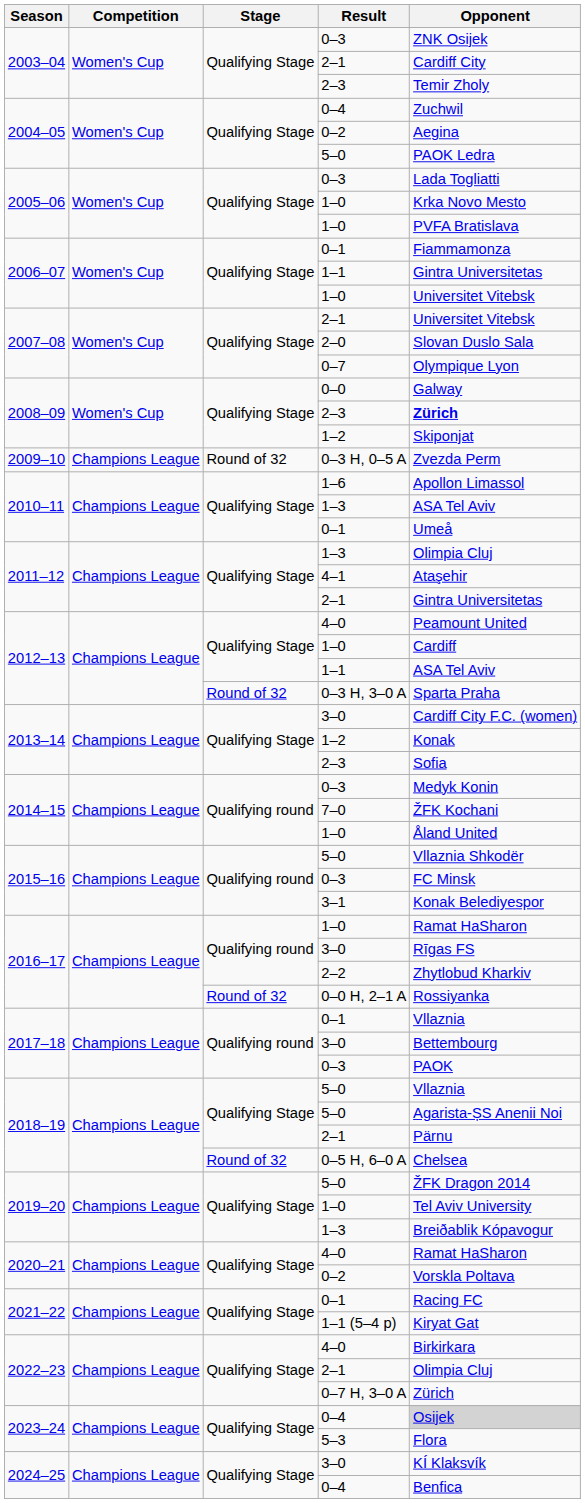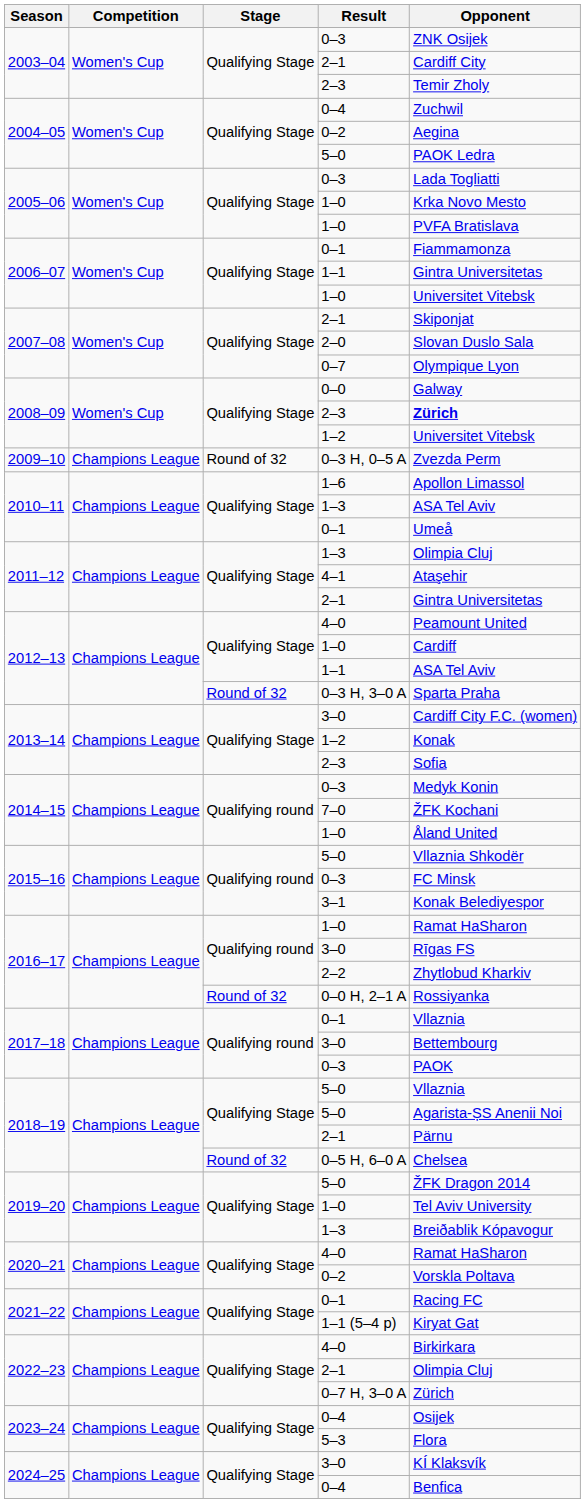 <table class="wikitable">
 <tr>
 <th>Season</th>
 <th>Competition</th>
 <th>Stage</th>
 <th>Result</th>
 <th>Opponent</th>
 </tr>
 <tr>
 <td rowspan=3><a href='#'>2003–04</a></td>
 <td rowspan=3><a href='#'>Women's Cup</a></td>
 <td rowspan=3>Qualifying Stage</td>
 <td>0–3</td>
 <td> <a href='#'>ZNK Osijek</a></td>
 </tr>
 <tr>
 <td>2–1</td>
 <td> <a href='#'>Cardiff City</a></td>
 </tr>
 <tr>
 <td>2–3</td>
 <td> <a href='#'>Temir Zholy</a></td>
 </tr>
 <tr>
 <td rowspan=3><a href='#'>2004–05</a></td>
 <td rowspan=3><a href='#'>Women's Cup</a></td>
 <td rowspan=3>Qualifying Stage</td>
 <td>0–4</td>
 <td> <a href='#'>Zuchwil</a></td>
 </tr>
 <tr>
 <td>0–2</td>
 <td> <a href='#'>Aegina</a></td>
 </tr>
 <tr>
 <td>5–0</td>
 <td> <a href='#'>PAOK Ledra</a></td>
 </tr>
 <tr>
 <td rowspan=3><a href='#'>2005–06</a></td>
 <td rowspan=3><a href='#'>Women's Cup</a></td>
 <td rowspan=3>Qualifying Stage</td>
 <td>0–3</td>
 <td> <a href='#'>Lada Togliatti</a></td>
 </tr>
 <tr>
 <td>1–0</td>
 <td> <a href='#'>Krka Novo Mesto</a></td>
 </tr>
 <tr>
 <td>1–0</td>
 <td> <a href='#'>PVFA Bratislava</a></td>
 </tr>
 <tr>
 <td rowspan=3><a href='#'>2006–07</a></td>
 <td rowspan=3><a href='#'>Women's Cup</a></td>
 <td rowspan=3>Qualifying Stage</td>
 <td>0–1</td>
 <td> <a href='#'>Fiammamonza</a></td>
 </tr>
 <tr>
 <td>1–1</td>
 <td> <a href='#'>Gintra Universitetas</a></td>
 </tr>
 <tr>
 <td>1–0</td>
 <td> <a href='#'>Universitet Vitebsk</a></td>
 </tr>
 <tr>
 <td rowspan=3><a href='#'>2007–08</a></td>
 <td rowspan=3><a href='#'>Women's Cup</a></td>
 <td rowspan=3>Qualifying Stage</td>
 <td>2–1</td>
-<td> <a href='#'>Universitet Vitebsk</a></td>
+<td> <a href='#'>Skiponjat</a></td>
 </tr>
 <tr>
 <td>2–0</td>
 <td> <a href='#'>Slovan Duslo Sala</a></td>
 </tr>
 <tr>
 <td>0–7</td>
 <td> <a href='#'>Olympique Lyon</a></td>
 </tr>
 <tr>
 <td rowspan=3><a href='#'>2008–09</a></td>
 <td rowspan=3><a href='#'>Women's Cup</a></td>
 <td rowspan=3>Qualifying Stage</td>
 <td>0–0</td>
 <td> <a href='#'>Galway</a></td>
 </tr>
 <tr>
 <td>2–3</td>
 <td><strong> <a href='#'>Zürich</a></strong></td>
 </tr>
 <tr>
 <td>1–2</td>
-<td> <a href='#'>Skiponjat</a></td>
+<td> <a href='#'>Universitet Vitebsk</a></td>
 </tr>
 <tr>
 <td><a href='#'>2009–10</a></td>
 <td><a href='#'>Champions League</a></td>
 <td>Round of 32</td>
 <td>0–3 H, 0–5 A</td>
 <td> <a href='#'>Zvezda Perm</a></td>
 </tr>
 <tr>
 <td rowspan=3><a href='#'>2010–11</a></td>
 <td rowspan=3><a href='#'>Champions League</a></td>
 <td rowspan=3>Qualifying Stage</td>
 <td>1–6</td>
 <td> <a href='#'>Apollon Limassol</a></td>
 </tr>
 <tr>
 <td>1–3</td>
 <td> <a href='#'>ASA Tel Aviv</a></td>
 </tr>
 <tr>
 <td>0–1</td>
 <td> <a href='#'>Umeå</a></td>
 </tr>
 <tr>
 <td rowspan=3><a href='#'>2011–12</a></td>
 <td rowspan=3><a href='#'>Champions League</a></td>
 <td rowspan=3>Qualifying Stage</td>
 <td>1–3</td>
 <td> <a href='#'>Olimpia Cluj</a></td>
 </tr>
 <tr>
 <td>4–1</td>
 <td> <a href='#'>Ataşehir</a></td>
 </tr>
 <tr>
 <td>2–1</td>
 <td> <a href='#'>Gintra Universitetas</a></td>
 </tr>
 <tr>
 <td rowspan=4><a href='#'>2012–13</a></td>
 <td rowspan=4><a href='#'>Champions League</a></td>
 <td rowspan=3>Qualifying Stage</td>
 <td>4–0</td>
 <td> <a href='#'>Peamount United</a></td>
 </tr>
 <tr>
 <td>1–0</td>
 <td> <a href='#'>Cardiff</a></td>
 </tr>
 <tr>
 <td>1–1</td>
 <td> <a href='#'>ASA Tel Aviv</a></td>
 </tr>
 <tr>
 <td><a href='#'>Round of 32</a></td>
 <td>0–3 H, 3–0 A</td>
 <td> <a href='#'>Sparta Praha</a></td>
 </tr>
 <tr>
 <td rowspan=3><a href='#'>2013–14</a></td>
 <td rowspan=3><a href='#'>Champions League</a></td>
 <td rowspan=3>Qualifying Stage</td>
 <td>3–0</td>
 <td> <a href='#'>Cardiff City F.C. (women)</a></td>
 </tr>
 <tr>
 <td>1–2</td>
 <td> <a href='#'>Konak</a></td>
 </tr>
 <tr>
 <td>2–3</td>
 <td> <a href='#'>Sofia</a></td>
 </tr>
 <tr>
 <td rowspan=3><a href='#'>2014–15</a></td>
 <td rowspan=3><a href='#'>Champions League</a></td>
 <td rowspan=3>Qualifying round</td>
 <td>0–3</td>
 <td> <a href='#'>Medyk Konin</a></td>
 </tr>
 <tr>
 <td>7–0</td>
 <td> <a href='#'>ŽFK Kochani</a></td>
 </tr>
 <tr>
 <td>1–0</td>
 <td> <a href='#'>Åland United</a></td>
 </tr>
 <tr>
 <td rowspan=3><a href='#'>2015–16</a></td>
 <td rowspan=3><a href='#'>Champions League</a></td>
 <td rowspan=3>Qualifying round</td>
 <td>5–0</td>
 <td> <a href='#'>Vllaznia Shkodër</a></td>
 </tr>
 <tr>
 <td>0–3</td>
 <td> <a href='#'>FC Minsk</a></td>
 </tr>
 <tr>
 <td>3–1</td>
 <td> <a href='#'>Konak Belediyespor</a></td>
 </tr>
 <tr>
 <td rowspan=4><a href='#'>2016–17</a></td>
 <td rowspan=4><a href='#'>Champions League</a></td>
 <td rowspan=3>Qualifying round</td>
 <td>1–0</td>
 <td> <a href='#'>Ramat HaSharon</a></td>
 </tr>
 <tr>
 <td>3–0</td>
 <td> <a href='#'>Rīgas FS</a></td>
 </tr>
 <tr>
 <td>2–2</td>
 <td> <a href='#'>Zhytlobud Kharkiv</a></td>
 </tr>
 <tr>
 <td><a href='#'>Round of 32</a></td>
 <td>0–0 H, 2–1 A</td>
 <td> <a href='#'>Rossiyanka</a></td>
 </tr>
 <tr>
 <td rowspan=3><a href='#'>2017–18</a></td>
 <td rowspan=3><a href='#'>Champions League</a></td>
 <td rowspan=3>Qualifying round</td>
 <td>0–1</td>
 <td> <a href='#'>Vllaznia</a></td>
 </tr>
 <tr>
 <td>3–0</td>
 <td> <a href='#'>Bettembourg</a></td>
 </tr>
 <tr>
 <td>0–3</td>
 <td> <a href='#'>PAOK</a></td>
 </tr>
 <tr>
 <td rowspan=4><a href='#'>2018–19</a></td>
 <td rowspan=4><a href='#'>Champions League</a></td>
 <td rowspan=3>Qualifying Stage</td>
 <td>5–0</td>
 <td> <a href='#'>Vllaznia</a></td>
 </tr>
 <tr>
 <td>5–0</td>
 <td> <a href='#'>Agarista-ȘS Anenii Noi</a></td>
 </tr>
 <tr>
 <td>2–1</td>
 <td> <a href='#'>Pärnu</a></td>
 </tr>
 <tr>
 <td><a href='#'>Round of 32</a></td>
 <td>0–5 H, 6–0 A</td>
 <td> <a href='#'>Chelsea</a></td>
 </tr>
 <tr>
 <td rowspan=3><a href='#'>2019–20</a></td>
 <td rowspan=3><a href='#'>Champions League</a></td>
 <td rowspan=3>Qualifying Stage</td>
 <td>5–0</td>
 <td> <a href='#'>ŽFK Dragon 2014</a></td>
 </tr>
 <tr>
 <td>1–0</td>
 <td> <a href='#'>Tel Aviv University</a></td>
 </tr>
 <tr>
 <td>1–3</td>
 <td> <a href='#'>Breiðablik Kópavogur</a></td>
 </tr>
 <tr>
 <td rowspan=2><a href='#'>2020–21</a></td>
 <td rowspan=2><a href='#'>Champions League</a></td>
 <td rowspan=2>Qualifying Stage</td>
 <td>4–0</td>
 <td> <a href='#'>Ramat HaSharon</a></td>
 </tr>
 <tr>
 <td>0–2</td>
 <td> <a href='#'>Vorskla Poltava</a></td>
 </tr>
 <tr>
 <td rowspan=2><a href='#'>2021–22</a></td>
 <td rowspan=2><a href='#'>Champions League</a></td>
 <td rowspan=2>Qualifying Stage</td>
 <td>0–1</td>
 <td> <a href='#'>Racing FC</a></td>
 </tr>
 <tr>
 <td>1–1 (5–4 p)</td>
 <td> <a href='#'>Kiryat Gat</a></td>
 </tr>
 <tr>
 <td rowspan=3><a href='#'>2022–23</a></td>
 <td rowspan=3><a href='#'>Champions League</a></td>
 <td rowspan=3>Qualifying Stage</td>
 <td>4–0</td>
 <td> <a href='#'>Birkirkara</a></td>
 </tr>
 <tr>
 <td>2–1</td>
 <td> <a href='#'>Olimpia Cluj</a></td>
 </tr>
 <tr>
 <td>0–7 H, 3–0 A</td>
 <td> <a href='#'>Zürich</a></td>
 </tr>
 <tr>
 <td rowspan=2><a href='#'>2023–24</a></td>
 <td rowspan=2><a href='#'>Champions League</a></td>
 <td rowspan=2>Qualifying Stage</td>
 <td>0–4</td>
-<td style="background: lightgrey;"> <a href='#'>Osijek</a></td>
+<td> <a href='#'>Osijek</a></td>
 </tr>
 <tr>
 <td>5–3</td>
 <td> <a href='#'>Flora</a></td>
 </tr>
 <tr>
 <td rowspan=2><a href='#'>2024–25</a></td>
 <td rowspan=2><a href='#'>Champions League</a></td>
 <td rowspan=2>Qualifying Stage</td>
 <td>3–0</td>
 <td> <a href='#'>KÍ Klaksvík</a></td>
 </tr>
 <tr>
 <td>0–4</td>
 <td> <a href='#'>Benfica</a></td>
 </tr>
 </table>
